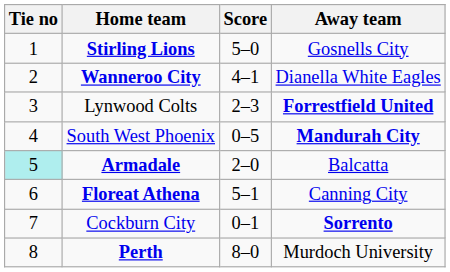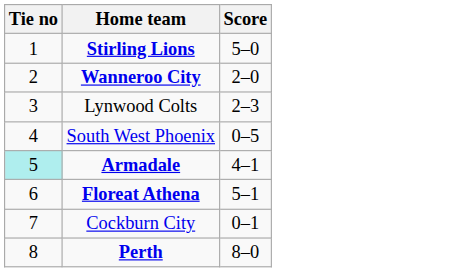 <table class="wikitable" style="text-align:center">
 <tr>
 <th>Tie no</th>
 <th>Home team</th>
 <th>Score</th>
-<th>Away team</th>
 </tr>
 <tr>
 <td>1</td>
 <td><strong><a href='#'>Stirling Lions</a></strong></td>
 <td>5–0</td>
-<td><a href='#'>Gosnells City</a></td>
 </tr>
 <tr>
 <td>2</td>
 <td><strong><a href='#'>Wanneroo City</a></strong></td>
-<td>4–1</td>
-<td><a href='#'>Dianella White Eagles</a></td>
+<td>2–0</td>
 </tr>
 <tr>
 <td>3</td>
 <td>Lynwood Colts</td>
 <td>2–3</td>
-<td><strong><a href='#'>Forrestfield United</a></strong></td>
 </tr>
 <tr>
 <td>4</td>
 <td><a href='#'>South West Phoenix</a></td>
 <td>0–5</td>
-<td><strong><a href='#'>Mandurah City</a></strong></td>
 </tr>
 <tr>
 <td style="background: paleturquoise;">5</td>
 <td><strong><a href='#'>Armadale</a></strong></td>
-<td>2–0</td>
-<td><a href='#'>Balcatta</a></td>
+<td>4–1</td>
 </tr>
 <tr>
 <td>6</td>
 <td><strong><a href='#'>Floreat Athena</a></strong></td>
 <td>5–1</td>
-<td><a href='#'>Canning City</a></td>
 </tr>
 <tr>
 <td>7</td>
 <td><a href='#'>Cockburn City</a></td>
 <td>0–1</td>
-<td><strong><a href='#'>Sorrento</a></strong></td>
 </tr>
 <tr>
 <td>8</td>
 <td><strong><a href='#'>Perth</a></strong></td>
 <td>8–0</td>
-<td>Murdoch University</td>
 </tr>
 </table>
